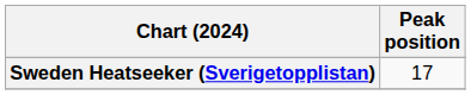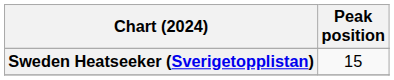 <table class="wikitable sortable plainrowheaders" style="text-align:center">
 <tr>
 <th scope="col">Chart (2024)</th>
 <th scope="col">Peak<br>position</th>
 </tr>
 <tr>
 </tr>
 <tr>
 </tr>
 <tr>
 </tr>
 <tr>
 </tr>
 <tr>
 </tr>
 <tr>
 <th scope="row">Sweden Heatseeker (<a href='#'>Sverigetopplistan</a>)</th>
-<td>17</td>
+<td>15</td>
 </tr>
 <tr>
 </tr>
 <tr>
 </tr>
 <tr>
 </tr>
 </table>
